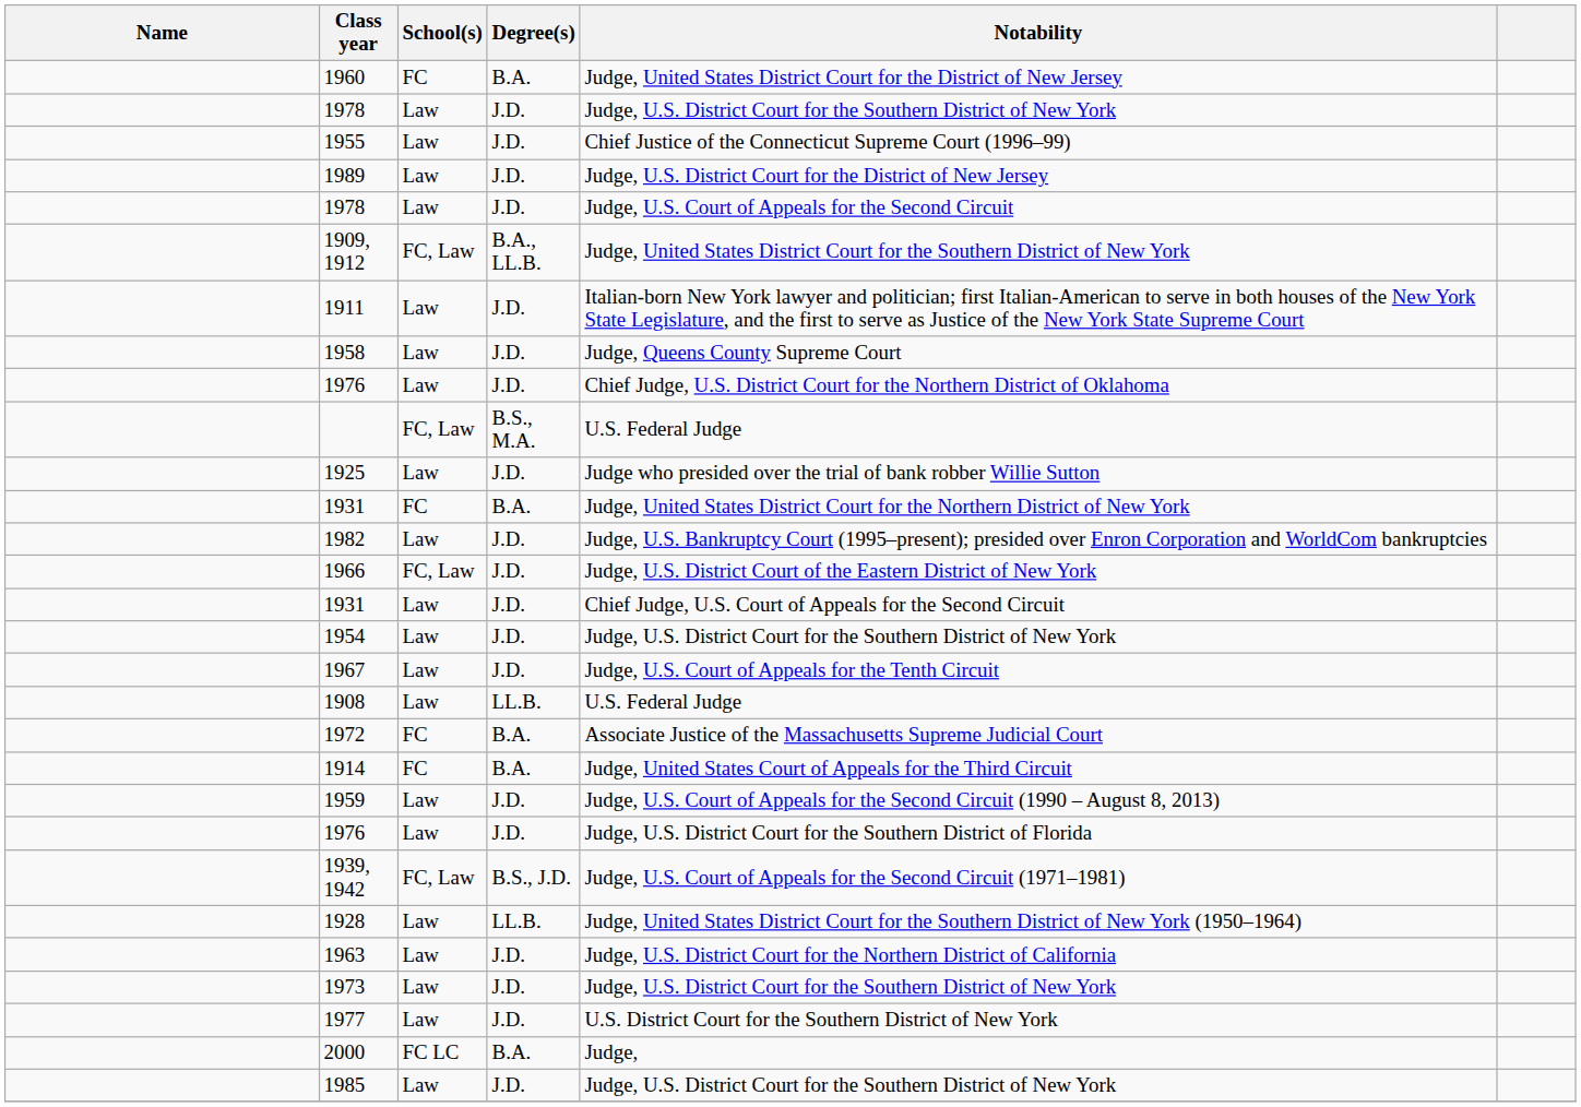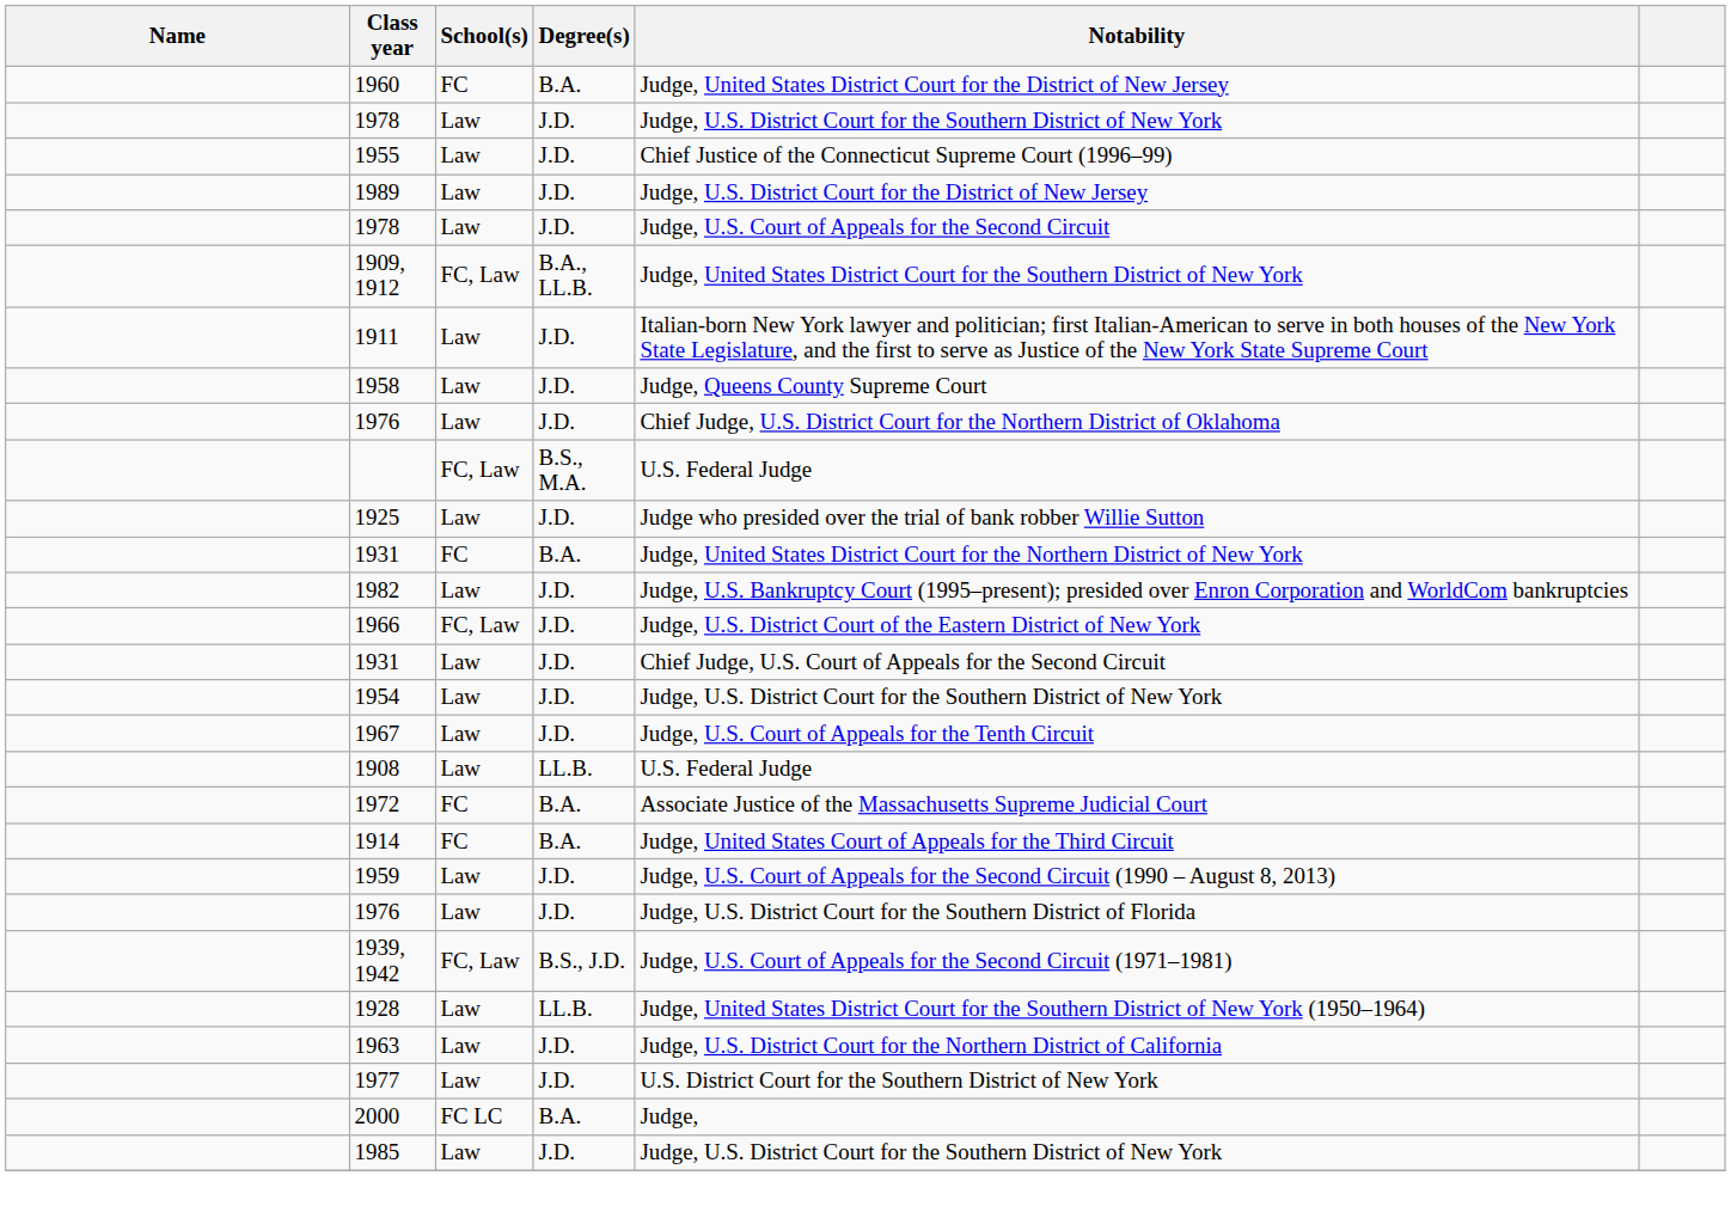 <table class="wikitable sortable" style="width:77%">
 <tr>
 <th style="width:20%;">Name</th>
 <th style="width:5%;">Class year</th>
 <th style="width:5%;">School(s)</th>
 <th style="width:5%;">Degree(s)</th>
 <th style="width:*;" class="unsortable">Notability</th>
 <th style="width:5%;" class="unsortable"></th>
 </tr>
 <tr>
 <td></td>
 <td>1960</td>
 <td>FC</td>
 <td>B.A.</td>
 <td>Judge, <a href='#'>United States District Court for the District of New Jersey</a></td>
 <td align=center></td>
 </tr>
 <tr>
 <td></td>
 <td>1978</td>
 <td>Law</td>
 <td>J.D.</td>
 <td>Judge, <a href='#'>U.S. District Court for the Southern District of New York</a></td>
 <td></td>
 </tr>
 <tr>
 <td></td>
 <td>1955</td>
 <td>Law</td>
 <td>J.D.</td>
 <td>Chief Justice of the Connecticut Supreme Court (1996–99)</td>
 <td style=text-align:center></td>
 </tr>
 <tr>
 <td></td>
 <td>1989</td>
 <td>Law</td>
 <td>J.D.</td>
 <td>Judge, <a href='#'>U.S. District Court for the District of New Jersey</a></td>
 <td></td>
 </tr>
 <tr>
 <td></td>
 <td>1978</td>
 <td>Law</td>
 <td>J.D.</td>
 <td>Judge, <a href='#'>U.S. Court of Appeals for the Second Circuit</a></td>
 <td></td>
 </tr>
 <tr>
 <td></td>
 <td>1909, 1912</td>
 <td>FC, Law</td>
 <td>B.A., LL.B.</td>
 <td>Judge, <a href='#'>United States District Court for the Southern District of New York</a></td>
 <td style=text-align:center></td>
 </tr>
 <tr>
 <td></td>
 <td>1911</td>
 <td>Law</td>
 <td>J.D.</td>
 <td>Italian-born New York lawyer and politician; first Italian-American to serve in both houses of the <a href='#'>New York State Legislature</a>, and the first to serve as Justice of the <a href='#'>New York State Supreme Court</a></td>
 <td></td>
 </tr>
 <tr>
 <td></td>
 <td>1958</td>
 <td>Law</td>
 <td>J.D.</td>
 <td>Judge, <a href='#'>Queens County</a> Supreme Court</td>
 <td></td>
 </tr>
 <tr>
 <td></td>
 <td>1976</td>
 <td>Law</td>
 <td>J.D.</td>
 <td>Chief Judge, <a href='#'>U.S. District Court for the Northern District of Oklahoma</a></td>
 <td></td>
 </tr>
 <tr>
 <td></td>
 <td></td>
 <td>FC, Law</td>
 <td>B.S., M.A.</td>
 <td>U.S. Federal Judge</td>
 <td></td>
 </tr>
 <tr>
 <td></td>
 <td>1925</td>
 <td>Law</td>
 <td>J.D.</td>
 <td>Judge who presided over the trial of bank robber <a href='#'>Willie Sutton</a></td>
 <td></td>
 </tr>
 <tr>
 <td></td>
 <td>1931</td>
 <td>FC</td>
 <td>B.A.</td>
 <td>Judge, <a href='#'>United States District Court for the Northern District of New York</a></td>
 <td align=center></td>
 </tr>
 <tr>
 <td></td>
 <td>1982</td>
 <td>Law</td>
 <td>J.D.</td>
 <td>Judge, <a href='#'>U.S. Bankruptcy Court</a> (1995–present); presided over <a href='#'>Enron Corporation</a> and <a href='#'>WorldCom</a> bankruptcies</td>
 <td></td>
 </tr>
 <tr>
 <td></td>
 <td>1966</td>
 <td>FC, Law</td>
 <td>J.D.</td>
 <td>Judge, <a href='#'>U.S. District Court of the Eastern District of New York</a></td>
 <td></td>
 </tr>
 <tr>
 <td></td>
 <td>1931</td>
 <td>Law</td>
 <td>J.D.</td>
 <td>Chief Judge, U.S. Court of Appeals for the Second Circuit</td>
 <td></td>
 </tr>
 <tr>
 <td></td>
 <td>1954</td>
 <td>Law</td>
 <td>J.D.</td>
 <td>Judge, U.S. District Court for the Southern District of New York</td>
 <td></td>
 </tr>
 <tr>
 <td></td>
 <td>1967</td>
 <td>Law</td>
 <td>J.D.</td>
 <td>Judge, <a href='#'>U.S. Court of Appeals for the Tenth Circuit</a></td>
 <td></td>
 </tr>
 <tr>
 <td></td>
 <td>1908</td>
 <td>Law</td>
 <td>LL.B.</td>
 <td>U.S. Federal Judge</td>
 <td style=text-align:center></td>
 </tr>
 <tr>
 <td></td>
 <td>1972</td>
 <td>FC</td>
 <td>B.A.</td>
 <td>Associate Justice of the <a href='#'>Massachusetts Supreme Judicial Court</a></td>
 <td style=text-align:center></td>
 </tr>
 <tr>
 <td></td>
 <td>1914</td>
 <td>FC</td>
 <td>B.A.</td>
 <td>Judge, <a href='#'>United States Court of Appeals for the Third Circuit</a></td>
 <td align=center></td>
 </tr>
 <tr>
 <td></td>
 <td>1959</td>
 <td>Law</td>
 <td>J.D.</td>
 <td>Judge, <a href='#'>U.S. Court of Appeals for the Second Circuit</a> (1990 – August 8, 2013)</td>
 <td></td>
 </tr>
 <tr>
 <td></td>
 <td>1976</td>
 <td>Law</td>
 <td>J.D.</td>
 <td>Judge, U.S. District Court for the Southern District of Florida</td>
 <td></td>
 </tr>
 <tr>
 <td></td>
 <td>1939, 1942</td>
 <td>FC, Law</td>
 <td>B.S., J.D.</td>
 <td>Judge, <a href='#'>U.S. Court of Appeals for the Second Circuit</a> (1971–1981)</td>
 <td></td>
 </tr>
 <tr>
 <td></td>
 <td>1928</td>
 <td>Law</td>
 <td>LL.B.</td>
 <td>Judge, <a href='#'>United States District Court for the Southern District of New York</a> (1950–1964)</td>
 <td style=text-align:center></td>
 </tr>
 <tr>
 <td></td>
 <td>1963</td>
 <td>Law</td>
 <td>J.D.</td>
 <td>Judge, <a href='#'>U.S. District Court for the Northern District of California</a></td>
 <td></td>
 </tr>
 <tr>
 <td></td>
-<td>1973</td>
-<td>Law</td>
-<td>J.D.</td>
-<td>Judge, <a href='#'>U.S. District Court for the Southern District of New York</a></td>
-<td></td>
-</tr>
-<tr>
-<td></td>
 <td>1977</td>
 <td>Law</td>
 <td>J.D.</td>
 <td>U.S. District Court for the Southern District of New York</td>
 <td></td>
 </tr>
 <tr>
 <td></td>
 <td>2000</td>
 <td>FC LC</td>
 <td>B.A.</td>
 <td>Judge, </td>
 <td></td>
 </tr>
 <tr>
 <td></td>
 <td>1985</td>
 <td>Law</td>
 <td>J.D.</td>
 <td>Judge, U.S. District Court for the Southern District of New York</td>
 <td></td>
 </tr>
 <tr>
 </tr>
 </table>
